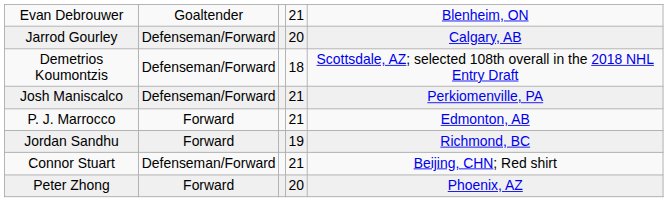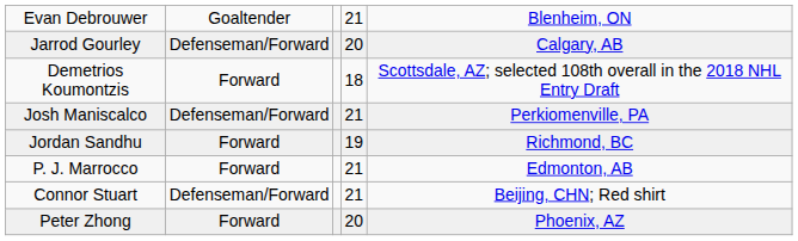 <table class="wikitable" width="60%">
 <tr align="center" bgcolor="">
 <td>Evan Debrouwer</td>
 <td>Goaltender</td>
 <td></td>
 <td>21</td>
 <td><a href='#'>Blenheim, ON</a></td>
 </tr>
 <tr align="center" bgcolor="f0f0f0">
 <td>Jarrod Gourley</td>
 <td>Defenseman/Forward</td>
 <td></td>
 <td>20</td>
 <td><a href='#'>Calgary, AB</a></td>
 </tr>
 <tr align="center" bgcolor="">
 <td>Demetrios Koumontzis</td>
-<td>Defenseman/Forward</td>
+<td>Forward</td>
 <td></td>
 <td>18</td>
 <td><a href='#'>Scottsdale, AZ</a>; selected 108th overall in the <a href='#'>2018 NHL Entry Draft</a></td>
 </tr>
 <tr align="center" bgcolor="f0f0f0">
 <td>Josh Maniscalco</td>
 <td>Defenseman/Forward</td>
 <td></td>
 <td>21</td>
 <td><a href='#'>Perkiomenville, PA</a></td>
 </tr>
+<tr align="center" bgcolor="f0f0f0">
+<td>Jordan Sandhu</td>
+<td>Forward</td>
+<td></td>
+<td>19</td>
+<td><a href='#'>Richmond, BC</a></td>
+</tr>
 <tr align="center" bgcolor="">
 <td>P. J. Marrocco</td>
 <td>Forward</td>
 <td></td>
 <td>21</td>
 <td><a href='#'>Edmonton, AB</a></td>
-</tr>
-<tr align="center" bgcolor="f0f0f0">
-<td>Jordan Sandhu</td>
-<td>Forward</td>
-<td></td>
-<td>19</td>
-<td><a href='#'>Richmond, BC</a></td>
 </tr>
 <tr align="center" bgcolor="">
 <td>Connor Stuart</td>
 <td>Defenseman/Forward</td>
 <td></td>
 <td>21</td>
 <td><a href='#'>Beijing, CHN</a>; Red shirt</td>
 </tr>
 <tr align="center" bgcolor="f0f0f0">
 <td>Peter Zhong</td>
 <td>Forward</td>
 <td></td>
 <td>20</td>
 <td><a href='#'>Phoenix, AZ</a></td>
 </tr>
 </table>
